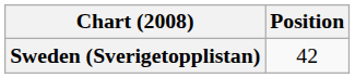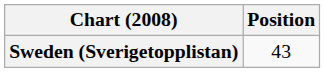 <table class="wikitable plainrowheaders" style="text-align:center">
 <tr>
 <th scope="col">Chart (2008)</th>
 <th scope="col">Position</th>
 </tr>
 <tr>
 <th scope="row">Sweden (Sverigetopplistan)</th>
-<td>42</td>
+<td>43</td>
 </tr>
 </table>
